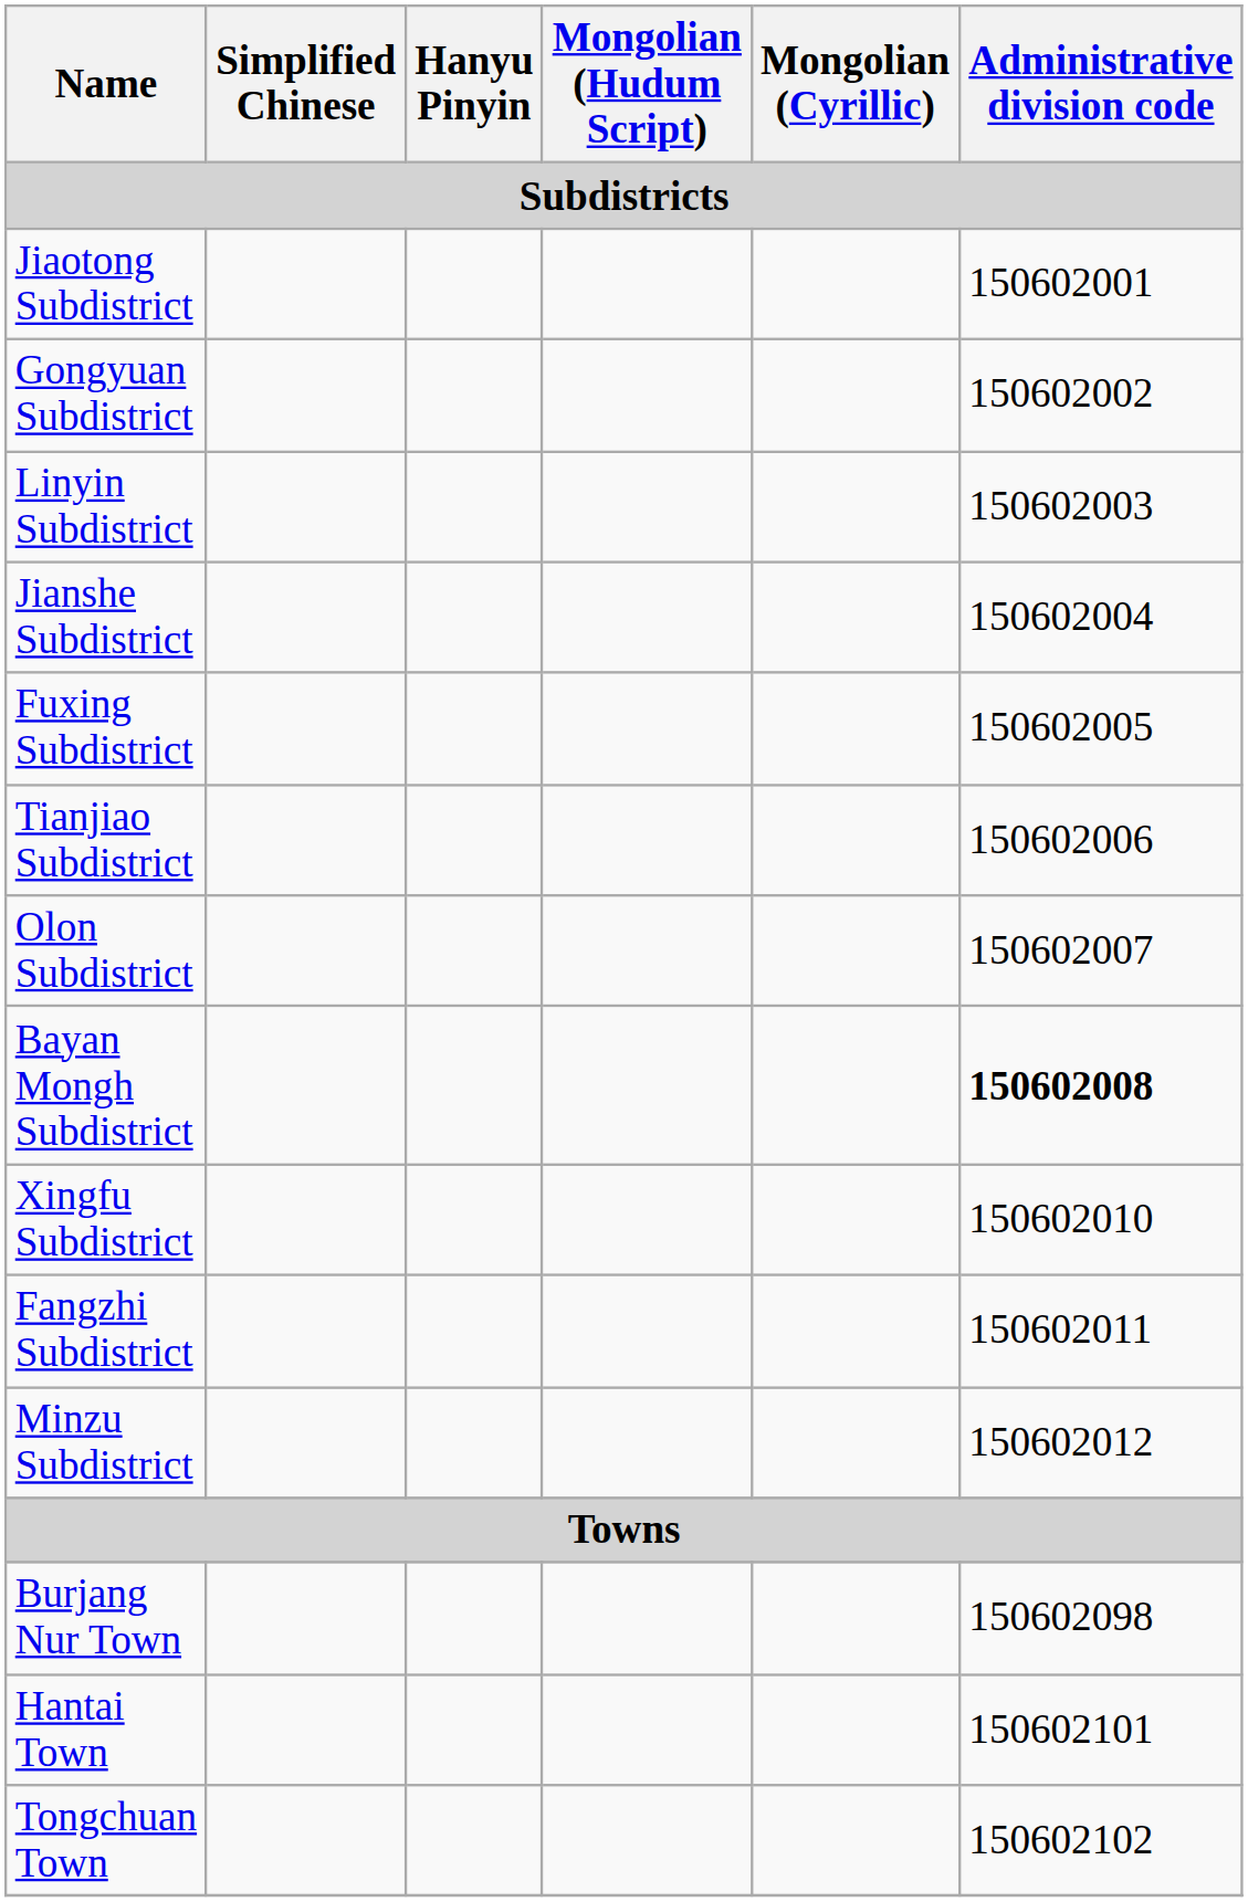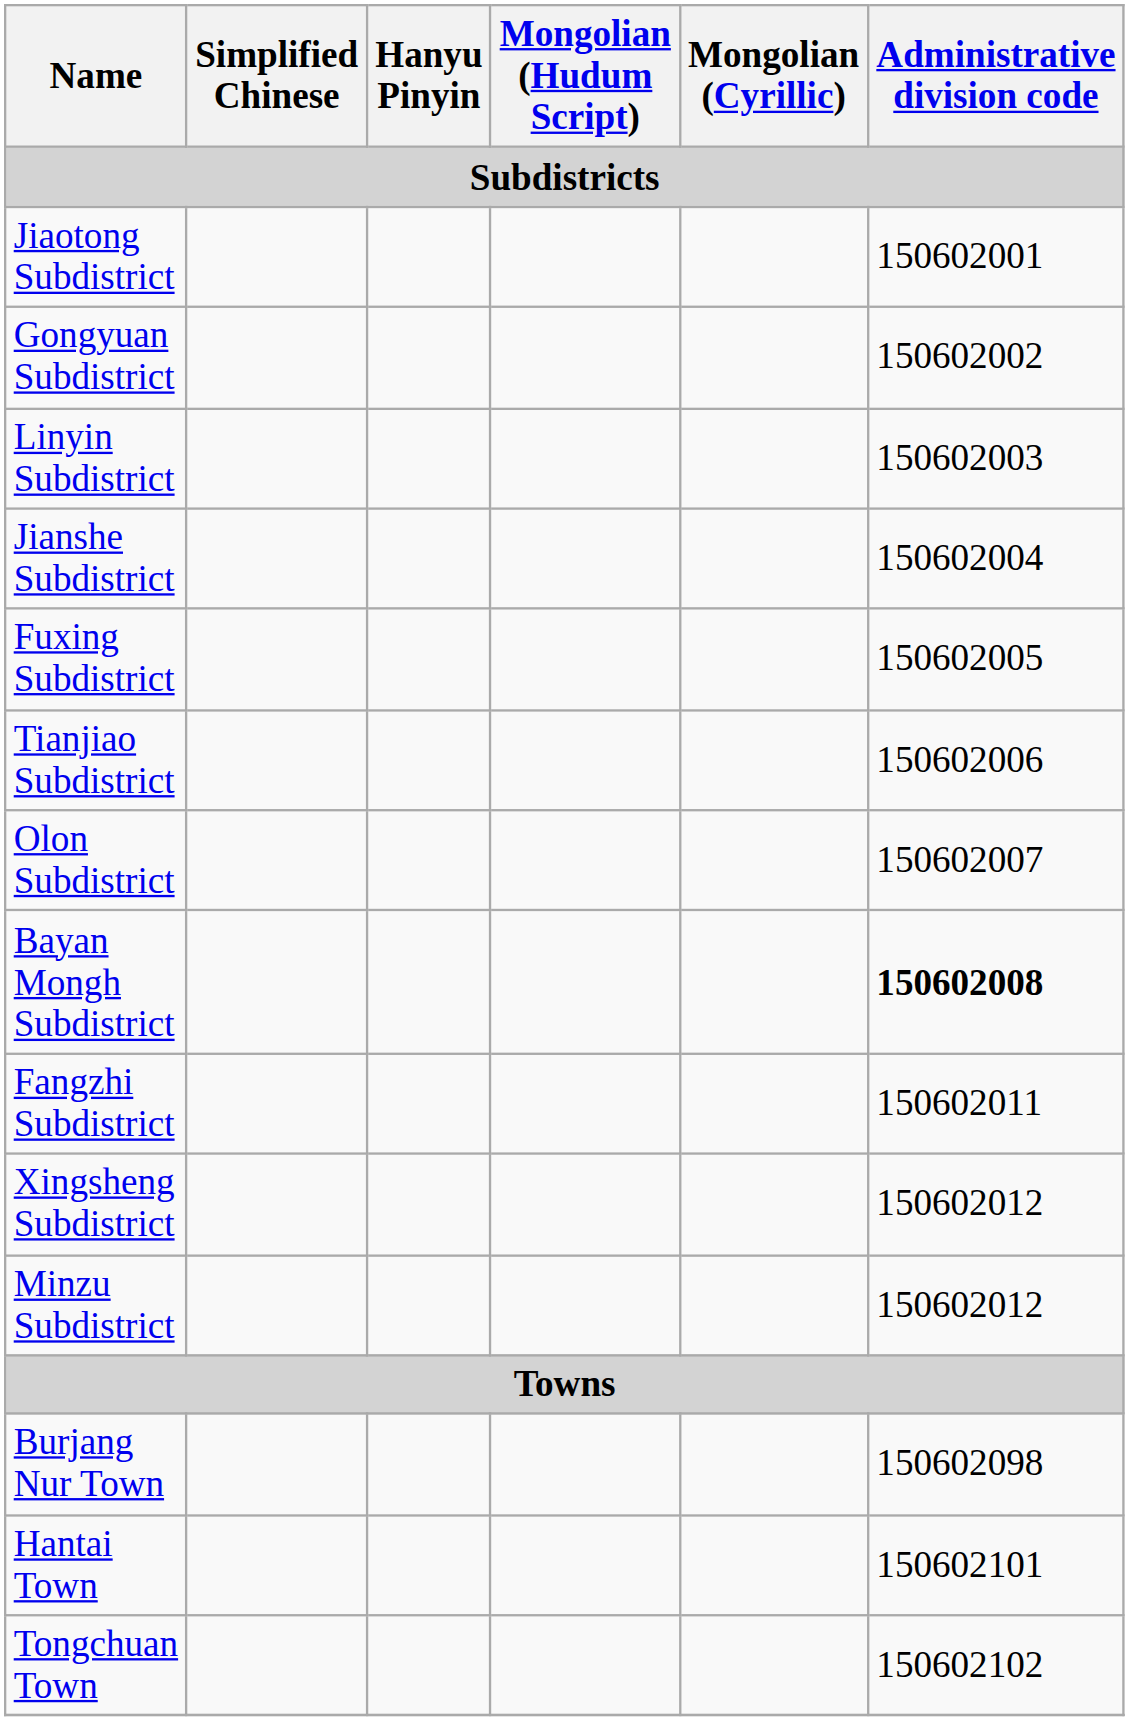 <table class="wikitable" align="center" style="width:50%; border="1">
 <tr>
 <th>Name</th>
 <th>Simplified Chinese</th>
 <th>Hanyu Pinyin</th>
 <th><a href='#'>Mongolian</a> (<a href='#'>Hudum Script</a>)</th>
 <th>Mongolian (<a href='#'>Cyrillic</a>)</th>
 <th><a href='#'>Administrative division code</a></th>
 </tr>
 <tr>
 <td colspan="6"  style="text-align:center; background:#d3d3d3;"><strong>Subdistricts</strong></td>
 </tr>
 <tr --------->
 <td><a href='#'>Jiaotong Subdistrict</a></td>
 <td></td>
 <td></td>
 <td></td>
 <td></td>
 <td>150602001</td>
 </tr>
 <tr>
 <td><a href='#'>Gongyuan Subdistrict</a></td>
 <td></td>
 <td></td>
 <td></td>
 <td></td>
 <td>150602002</td>
 </tr>
 <tr>
 <td><a href='#'>Linyin Subdistrict</a></td>
 <td></td>
 <td></td>
 <td></td>
 <td></td>
 <td>150602003</td>
 </tr>
 <tr>
 <td><a href='#'>Jianshe Subdistrict</a></td>
 <td></td>
 <td></td>
 <td></td>
 <td></td>
 <td>150602004</td>
 </tr>
 <tr>
 <td><a href='#'>Fuxing Subdistrict</a></td>
 <td></td>
 <td></td>
 <td></td>
 <td></td>
 <td>150602005</td>
 </tr>
 <tr>
 <td><a href='#'>Tianjiao Subdistrict</a></td>
 <td></td>
 <td></td>
 <td></td>
 <td></td>
 <td>150602006</td>
 </tr>
 <tr>
 <td><a href='#'>Olon Subdistrict</a></td>
 <td></td>
 <td></td>
 <td></td>
 <td></td>
 <td>150602007</td>
 </tr>
 <tr>
 <td><a href='#'>Bayan Mongh Subdistrict</a></td>
 <td></td>
 <td></td>
 <td></td>
 <td></td>
 <td><strong>150602008</strong></td>
 </tr>
 <tr>
-<td><a href='#'>Xingfu Subdistrict</a></td>
-<td></td>
-<td></td>
-<td></td>
-<td></td>
-<td>150602010</td>
-</tr>
-<tr>
 <td><a href='#'>Fangzhi Subdistrict</a></td>
 <td></td>
 <td></td>
 <td></td>
 <td></td>
 <td>150602011</td>
+</tr>
+<tr>
+<td><a href='#'>Xingsheng Subdistrict</a></td>
+<td></td>
+<td></td>
+<td></td>
+<td></td>
+<td>150602012</td>
 </tr>
 <tr>
 <td><a href='#'>Minzu Subdistrict</a></td>
 <td></td>
 <td></td>
 <td></td>
 <td></td>
 <td>150602012</td>
 </tr>
 <tr>
 <td colspan="6"  style="text-align:center; background:#d3d3d3;"><strong>Towns</strong></td>
 </tr>
 <tr --------->
 <td><a href='#'>Burjang Nur Town</a></td>
 <td></td>
 <td></td>
 <td></td>
 <td></td>
 <td>150602098</td>
 </tr>
 <tr>
 <td><a href='#'>Hantai Town</a></td>
 <td></td>
 <td></td>
 <td></td>
 <td></td>
 <td>150602101</td>
 </tr>
 <tr>
 <td><a href='#'>Tongchuan Town</a></td>
 <td></td>
 <td></td>
 <td></td>
 <td></td>
 <td>150602102</td>
 </tr>
 <tr>
 </tr>
 </table>
